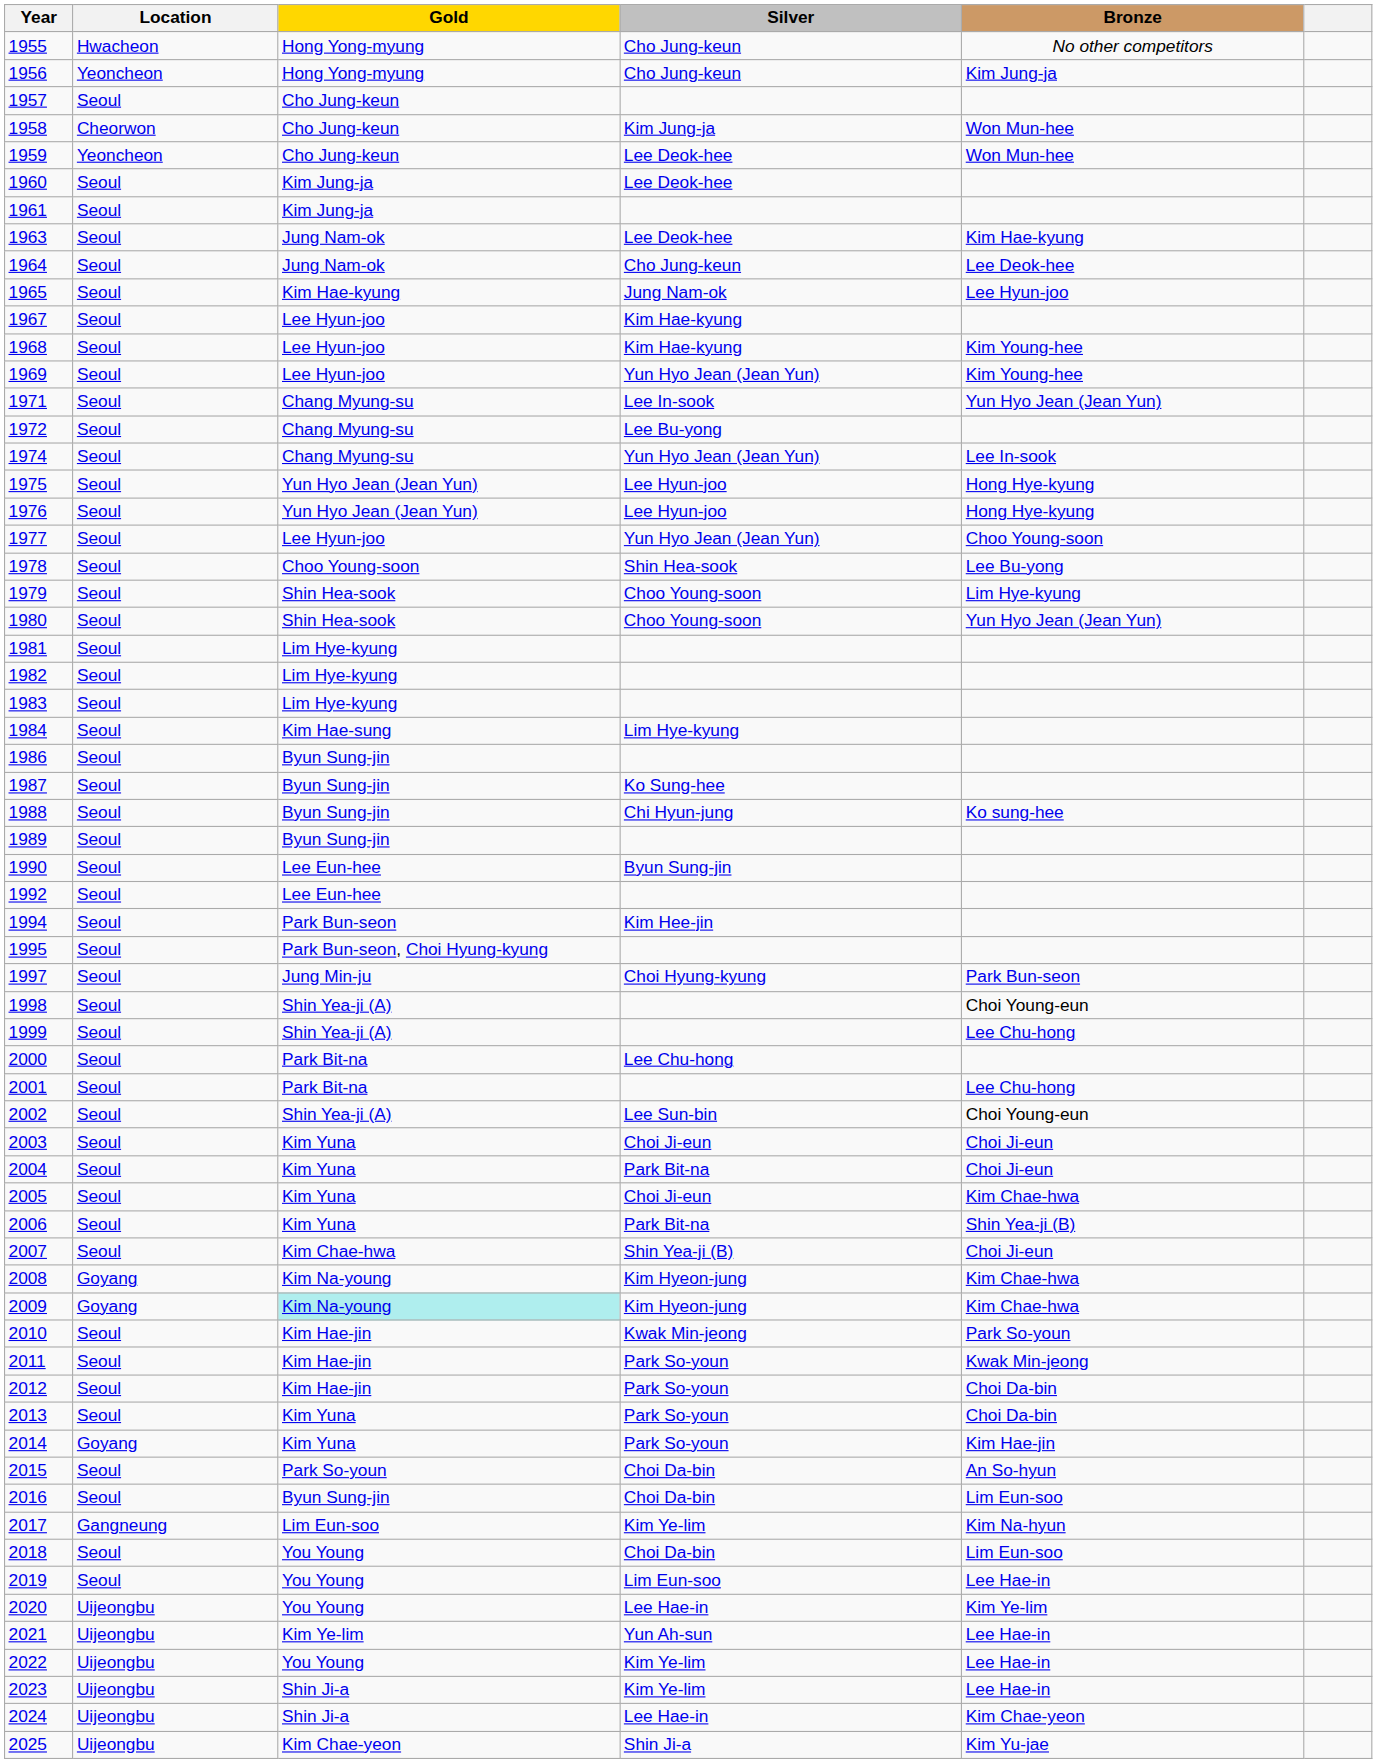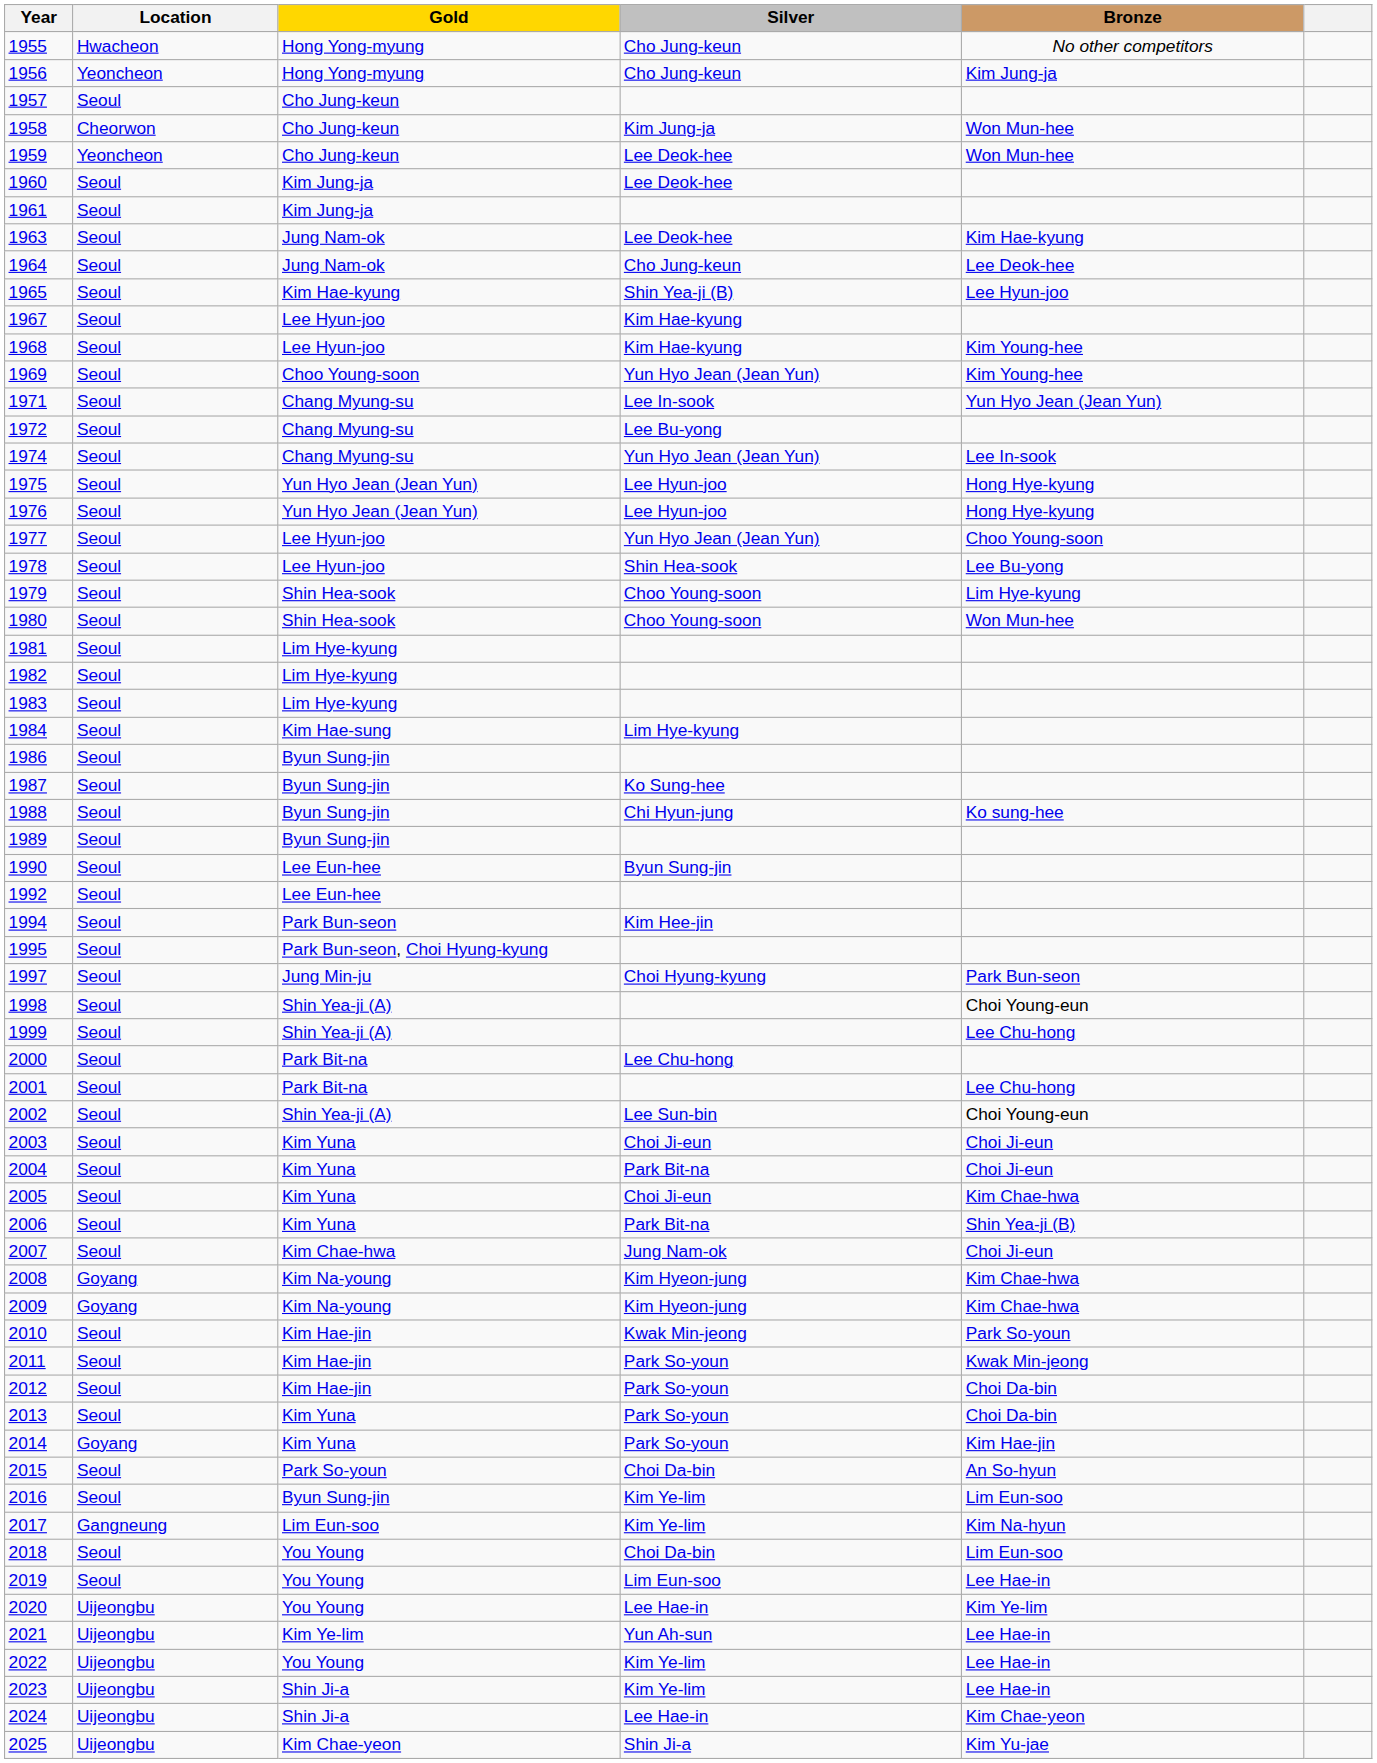 <table class="wikitable unsortable" style="text-align:left; width:80%">
 <tr>
 <th scope="col" style="text-align:center; width:5%">Year</th>
 <th scope="col" style="text-align:center; width:15%">Location</th>
 <th scope="col" style="text-align:center; width:25%; background:gold">Gold</th>
 <th scope="col" style="text-align:center; width:25%; background:silver">Silver</th>
 <th scope="col" style="text-align:center; width:25%; background:#c96">Bronze</th>
 <th scope="col" style="text-align:center; width:5%"></th>
 </tr>
 <tr>
 <td><a href='#'>1955</a></td>
 <td><a href='#'>Hwacheon</a></td>
 <td><a href='#'>Hong Yong-myung</a></td>
 <td><a href='#'>Cho Jung-keun</a></td>
 <td align=center><em>No other competitors</em></td>
 <td></td>
 </tr>
 <tr>
 <td><a href='#'>1956</a></td>
 <td><a href='#'>Yeoncheon</a></td>
 <td><a href='#'>Hong Yong-myung</a></td>
 <td><a href='#'>Cho Jung-keun</a></td>
 <td><a href='#'>Kim Jung-ja</a></td>
 <td></td>
 </tr>
 <tr>
 <td><a href='#'>1957</a></td>
 <td><a href='#'>Seoul</a></td>
 <td><a href='#'>Cho Jung-keun</a></td>
 <td></td>
 <td></td>
 <td></td>
 </tr>
 <tr>
 <td><a href='#'>1958</a></td>
 <td><a href='#'>Cheorwon</a></td>
 <td><a href='#'>Cho Jung-keun</a></td>
 <td><a href='#'>Kim Jung-ja</a></td>
 <td><a href='#'>Won Mun-hee</a></td>
 <td></td>
 </tr>
 <tr>
 <td><a href='#'>1959</a></td>
 <td><a href='#'>Yeoncheon</a></td>
 <td><a href='#'>Cho Jung-keun</a></td>
 <td><a href='#'>Lee Deok-hee</a></td>
 <td><a href='#'>Won Mun-hee</a></td>
 <td></td>
 </tr>
 <tr>
 <td><a href='#'>1960</a></td>
 <td><a href='#'>Seoul</a></td>
 <td><a href='#'>Kim Jung-ja</a></td>
 <td><a href='#'>Lee Deok-hee</a></td>
 <td></td>
 <td></td>
 </tr>
 <tr>
 <td><a href='#'>1961</a></td>
 <td><a href='#'>Seoul</a></td>
 <td><a href='#'>Kim Jung-ja</a></td>
 <td></td>
 <td></td>
 <td></td>
 </tr>
 <tr>
 <td><a href='#'>1963</a></td>
 <td><a href='#'>Seoul</a></td>
 <td><a href='#'>Jung Nam-ok</a></td>
 <td><a href='#'>Lee Deok-hee</a></td>
 <td><a href='#'>Kim Hae-kyung</a></td>
 <td></td>
 </tr>
 <tr>
 <td><a href='#'>1964</a></td>
 <td><a href='#'>Seoul</a></td>
 <td><a href='#'>Jung Nam-ok</a></td>
 <td><a href='#'>Cho Jung-keun</a></td>
 <td><a href='#'>Lee Deok-hee</a></td>
 <td></td>
 </tr>
 <tr>
 <td><a href='#'>1965</a></td>
 <td><a href='#'>Seoul</a></td>
 <td><a href='#'>Kim Hae-kyung</a></td>
-<td><a href='#'>Jung Nam-ok</a></td>
+<td><a href='#'>Shin Yea-ji (B)</a></td>
 <td><a href='#'>Lee Hyun-joo</a></td>
 <td></td>
 </tr>
 <tr>
 <td><a href='#'>1967</a></td>
 <td><a href='#'>Seoul</a></td>
 <td><a href='#'>Lee Hyun-joo</a></td>
 <td><a href='#'>Kim Hae-kyung</a></td>
 <td></td>
 <td></td>
 </tr>
 <tr>
 <td><a href='#'>1968</a></td>
 <td><a href='#'>Seoul</a></td>
 <td><a href='#'>Lee Hyun-joo</a></td>
 <td><a href='#'>Kim Hae-kyung</a></td>
 <td><a href='#'>Kim Young-hee</a></td>
 <td></td>
 </tr>
 <tr>
 <td><a href='#'>1969</a></td>
 <td><a href='#'>Seoul</a></td>
-<td><a href='#'>Lee Hyun-joo</a></td>
+<td><a href='#'>Choo Young-soon</a></td>
 <td><a href='#'>Yun Hyo Jean (Jean Yun)</a></td>
 <td><a href='#'>Kim Young-hee</a></td>
 <td></td>
 </tr>
 <tr>
 <td><a href='#'>1971</a></td>
 <td><a href='#'>Seoul</a></td>
 <td><a href='#'>Chang Myung-su</a></td>
 <td><a href='#'>Lee In-sook</a></td>
 <td><a href='#'>Yun Hyo Jean (Jean Yun)</a></td>
 <td></td>
 </tr>
 <tr>
 <td><a href='#'>1972</a></td>
 <td><a href='#'>Seoul</a></td>
 <td><a href='#'>Chang Myung-su</a></td>
 <td><a href='#'>Lee Bu-yong</a></td>
 <td></td>
 <td></td>
 </tr>
 <tr>
 <td><a href='#'>1974</a></td>
 <td><a href='#'>Seoul</a></td>
 <td><a href='#'>Chang Myung-su</a></td>
 <td><a href='#'>Yun Hyo Jean (Jean Yun)</a></td>
 <td><a href='#'>Lee In-sook</a></td>
 <td></td>
 </tr>
 <tr>
 <td><a href='#'>1975</a></td>
 <td><a href='#'>Seoul</a></td>
 <td><a href='#'>Yun Hyo Jean (Jean Yun)</a></td>
 <td><a href='#'>Lee Hyun-joo</a></td>
 <td><a href='#'>Hong Hye-kyung</a></td>
 <td></td>
 </tr>
 <tr>
 <td><a href='#'>1976</a></td>
 <td><a href='#'>Seoul</a></td>
 <td><a href='#'>Yun Hyo Jean (Jean Yun)</a></td>
 <td><a href='#'>Lee Hyun-joo</a></td>
 <td><a href='#'>Hong Hye-kyung</a></td>
 <td></td>
 </tr>
 <tr>
 <td><a href='#'>1977</a></td>
 <td><a href='#'>Seoul</a></td>
 <td><a href='#'>Lee Hyun-joo</a></td>
 <td><a href='#'>Yun Hyo Jean (Jean Yun)</a></td>
 <td><a href='#'>Choo Young-soon</a></td>
 <td></td>
 </tr>
 <tr>
 <td><a href='#'>1978</a></td>
 <td><a href='#'>Seoul</a></td>
-<td><a href='#'>Choo Young-soon</a></td>
+<td><a href='#'>Lee Hyun-joo</a></td>
 <td><a href='#'>Shin Hea-sook</a></td>
 <td><a href='#'>Lee Bu-yong</a></td>
 <td></td>
 </tr>
 <tr>
 <td><a href='#'>1979</a></td>
 <td><a href='#'>Seoul</a></td>
 <td><a href='#'>Shin Hea-sook</a></td>
 <td><a href='#'>Choo Young-soon</a></td>
 <td><a href='#'>Lim Hye-kyung</a></td>
 <td></td>
 </tr>
 <tr>
 <td><a href='#'>1980</a></td>
 <td><a href='#'>Seoul</a></td>
 <td><a href='#'>Shin Hea-sook</a></td>
 <td><a href='#'>Choo Young-soon</a></td>
-<td><a href='#'>Yun Hyo Jean (Jean Yun)</a></td>
+<td><a href='#'>Won Mun-hee</a></td>
 <td></td>
 </tr>
 <tr>
 <td><a href='#'>1981</a></td>
 <td><a href='#'>Seoul</a></td>
 <td><a href='#'>Lim Hye-kyung</a></td>
 <td></td>
 <td></td>
 <td></td>
 </tr>
 <tr>
 <td><a href='#'>1982</a></td>
 <td><a href='#'>Seoul</a></td>
 <td><a href='#'>Lim Hye-kyung</a></td>
 <td></td>
 <td></td>
 <td></td>
 </tr>
 <tr>
 <td><a href='#'>1983</a></td>
 <td><a href='#'>Seoul</a></td>
 <td><a href='#'>Lim Hye-kyung</a></td>
 <td></td>
 <td></td>
 <td></td>
 </tr>
 <tr>
 <td><a href='#'>1984</a></td>
 <td><a href='#'>Seoul</a></td>
 <td><a href='#'>Kim Hae-sung</a></td>
 <td><a href='#'>Lim Hye-kyung</a></td>
 <td></td>
 <td></td>
 </tr>
 <tr>
 <td><a href='#'>1986</a></td>
 <td><a href='#'>Seoul</a></td>
 <td><a href='#'>Byun Sung-jin</a></td>
 <td></td>
 <td></td>
 <td></td>
 </tr>
 <tr>
 <td><a href='#'>1987</a></td>
 <td><a href='#'>Seoul</a></td>
 <td><a href='#'>Byun Sung-jin</a></td>
 <td><a href='#'>Ko Sung-hee</a></td>
 <td></td>
 <td></td>
 </tr>
 <tr>
 <td><a href='#'>1988</a></td>
 <td><a href='#'>Seoul</a></td>
 <td><a href='#'>Byun Sung-jin</a></td>
 <td><a href='#'>Chi Hyun-jung</a></td>
 <td><a href='#'>Ko sung-hee</a></td>
 <td></td>
 </tr>
 <tr>
 <td><a href='#'>1989</a></td>
 <td><a href='#'>Seoul</a></td>
 <td><a href='#'>Byun Sung-jin</a></td>
 <td></td>
 <td></td>
 <td></td>
 </tr>
 <tr>
 <td><a href='#'>1990</a></td>
 <td><a href='#'>Seoul</a></td>
 <td><a href='#'>Lee Eun-hee</a></td>
 <td><a href='#'>Byun Sung-jin</a></td>
 <td></td>
 <td></td>
 </tr>
 <tr>
 <td><a href='#'>1992</a></td>
 <td><a href='#'>Seoul</a></td>
 <td><a href='#'>Lee Eun-hee</a></td>
 <td></td>
 <td></td>
 <td></td>
 </tr>
 <tr>
 <td><a href='#'>1994</a></td>
 <td><a href='#'>Seoul</a></td>
 <td><a href='#'>Park Bun-seon</a></td>
 <td><a href='#'>Kim Hee-jin</a></td>
 <td></td>
 <td></td>
 </tr>
 <tr>
 <td><a href='#'>1995</a></td>
 <td><a href='#'>Seoul</a></td>
 <td><a href='#'>Park Bun-seon</a>, <a href='#'>Choi Hyung-kyung</a></td>
 <td></td>
 <td></td>
 <td></td>
 </tr>
 <tr>
 <td><a href='#'>1997</a></td>
 <td><a href='#'>Seoul</a></td>
 <td><a href='#'>Jung Min-ju</a></td>
 <td><a href='#'>Choi Hyung-kyung</a></td>
 <td><a href='#'>Park Bun-seon</a></td>
 <td></td>
 </tr>
 <tr>
 <td><a href='#'>1998</a></td>
 <td><a href='#'>Seoul</a></td>
 <td><a href='#'>Shin Yea-ji (A)</a></td>
 <td></td>
 <td>Choi Young-eun</td>
 <td></td>
 </tr>
 <tr>
 <td><a href='#'>1999</a></td>
 <td><a href='#'>Seoul</a></td>
 <td><a href='#'>Shin Yea-ji (A)</a></td>
 <td></td>
 <td><a href='#'>Lee Chu-hong</a></td>
 <td></td>
 </tr>
 <tr>
 <td><a href='#'>2000</a></td>
 <td><a href='#'>Seoul</a></td>
 <td><a href='#'>Park Bit-na</a></td>
 <td><a href='#'>Lee Chu-hong</a></td>
 <td></td>
 <td></td>
 </tr>
 <tr>
 <td><a href='#'>2001</a></td>
 <td><a href='#'>Seoul</a></td>
 <td><a href='#'>Park Bit-na</a></td>
 <td></td>
 <td><a href='#'>Lee Chu-hong</a></td>
 <td></td>
 </tr>
 <tr>
 <td><a href='#'>2002</a></td>
 <td><a href='#'>Seoul</a></td>
 <td><a href='#'>Shin Yea-ji (A)</a></td>
 <td><a href='#'>Lee Sun-bin</a></td>
 <td>Choi Young-eun</td>
 <td></td>
 </tr>
 <tr>
 <td><a href='#'>2003</a></td>
 <td><a href='#'>Seoul</a></td>
 <td><a href='#'>Kim Yuna</a></td>
 <td><a href='#'>Choi Ji-eun</a></td>
 <td><a href='#'>Choi Ji-eun</a></td>
 <td></td>
 </tr>
 <tr>
 <td><a href='#'>2004</a></td>
 <td><a href='#'>Seoul</a></td>
 <td><a href='#'>Kim Yuna</a></td>
 <td><a href='#'>Park Bit-na</a></td>
 <td><a href='#'>Choi Ji-eun</a></td>
 <td></td>
 </tr>
 <tr>
 <td><a href='#'>2005</a></td>
 <td><a href='#'>Seoul</a></td>
 <td><a href='#'>Kim Yuna</a></td>
 <td><a href='#'>Choi Ji-eun</a></td>
 <td><a href='#'>Kim Chae-hwa</a></td>
 <td></td>
 </tr>
 <tr>
 <td><a href='#'>2006</a></td>
 <td><a href='#'>Seoul</a></td>
 <td><a href='#'>Kim Yuna</a></td>
 <td><a href='#'>Park Bit-na</a></td>
 <td><a href='#'>Shin Yea-ji (B)</a></td>
 <td></td>
 </tr>
 <tr>
 <td><a href='#'>2007</a></td>
 <td><a href='#'>Seoul</a></td>
 <td><a href='#'>Kim Chae-hwa</a></td>
-<td><a href='#'>Shin Yea-ji (B)</a></td>
+<td><a href='#'>Jung Nam-ok</a></td>
 <td><a href='#'>Choi Ji-eun</a></td>
 <td></td>
 </tr>
 <tr>
 <td><a href='#'>2008</a></td>
 <td><a href='#'>Goyang</a></td>
 <td><a href='#'>Kim Na-young</a></td>
 <td><a href='#'>Kim Hyeon-jung</a></td>
 <td><a href='#'>Kim Chae-hwa</a></td>
 <td></td>
 </tr>
 <tr>
 <td><a href='#'>2009</a></td>
 <td><a href='#'>Goyang</a></td>
-<td style="background: paleturquoise;"><a href='#'>Kim Na-young</a></td>
+<td><a href='#'>Kim Na-young</a></td>
 <td><a href='#'>Kim Hyeon-jung</a></td>
 <td><a href='#'>Kim Chae-hwa</a></td>
 <td></td>
 </tr>
 <tr>
 <td><a href='#'>2010</a></td>
 <td><a href='#'>Seoul</a></td>
 <td><a href='#'>Kim Hae-jin</a></td>
 <td><a href='#'>Kwak Min-jeong</a></td>
 <td><a href='#'>Park So-youn</a></td>
 <td></td>
 </tr>
 <tr>
 <td><a href='#'>2011</a></td>
 <td><a href='#'>Seoul</a></td>
 <td><a href='#'>Kim Hae-jin</a></td>
 <td><a href='#'>Park So-youn</a></td>
 <td><a href='#'>Kwak Min-jeong</a></td>
 <td></td>
 </tr>
 <tr>
 <td><a href='#'>2012</a></td>
 <td><a href='#'>Seoul</a></td>
 <td><a href='#'>Kim Hae-jin</a></td>
 <td><a href='#'>Park So-youn</a></td>
 <td><a href='#'>Choi Da-bin</a></td>
 <td></td>
 </tr>
 <tr>
 <td><a href='#'>2013</a></td>
 <td><a href='#'>Seoul</a></td>
 <td><a href='#'>Kim Yuna</a></td>
 <td><a href='#'>Park So-youn</a></td>
 <td><a href='#'>Choi Da-bin</a></td>
 <td></td>
 </tr>
 <tr>
 <td><a href='#'>2014</a></td>
 <td><a href='#'>Goyang</a></td>
 <td><a href='#'>Kim Yuna</a></td>
 <td><a href='#'>Park So-youn</a></td>
 <td><a href='#'>Kim Hae-jin</a></td>
 <td></td>
 </tr>
 <tr>
 <td><a href='#'>2015</a></td>
 <td><a href='#'>Seoul</a></td>
 <td><a href='#'>Park So-youn</a></td>
 <td><a href='#'>Choi Da-bin</a></td>
 <td><a href='#'>An So-hyun</a></td>
 <td></td>
 </tr>
 <tr>
 <td><a href='#'>2016</a></td>
 <td><a href='#'>Seoul</a></td>
 <td><a href='#'>Byun Sung-jin</a></td>
-<td><a href='#'>Choi Da-bin</a></td>
+<td><a href='#'>Kim Ye-lim</a></td>
 <td><a href='#'>Lim Eun-soo</a></td>
 <td></td>
 </tr>
 <tr>
 <td><a href='#'>2017</a></td>
 <td><a href='#'>Gangneung</a></td>
 <td><a href='#'>Lim Eun-soo</a></td>
 <td><a href='#'>Kim Ye-lim</a></td>
 <td><a href='#'>Kim Na-hyun</a></td>
 <td></td>
 </tr>
 <tr>
 <td><a href='#'>2018</a></td>
 <td><a href='#'>Seoul</a></td>
 <td><a href='#'>You Young</a></td>
 <td><a href='#'>Choi Da-bin</a></td>
 <td><a href='#'>Lim Eun-soo</a></td>
 <td></td>
 </tr>
 <tr>
 <td><a href='#'>2019</a></td>
 <td><a href='#'>Seoul</a></td>
 <td><a href='#'>You Young</a></td>
 <td><a href='#'>Lim Eun-soo</a></td>
 <td><a href='#'>Lee Hae-in</a></td>
 <td></td>
 </tr>
 <tr>
 <td><a href='#'>2020</a></td>
 <td><a href='#'>Uijeongbu</a></td>
 <td><a href='#'>You Young</a></td>
 <td><a href='#'>Lee Hae-in</a></td>
 <td><a href='#'>Kim Ye-lim</a></td>
 <td></td>
 </tr>
 <tr>
 <td><a href='#'>2021</a></td>
 <td><a href='#'>Uijeongbu</a></td>
 <td><a href='#'>Kim Ye-lim</a></td>
 <td><a href='#'>Yun Ah-sun</a></td>
 <td><a href='#'>Lee Hae-in</a></td>
 <td></td>
 </tr>
 <tr>
 <td><a href='#'>2022</a></td>
 <td><a href='#'>Uijeongbu</a></td>
 <td><a href='#'>You Young</a></td>
 <td><a href='#'>Kim Ye-lim</a></td>
 <td><a href='#'>Lee Hae-in</a></td>
 <td></td>
 </tr>
 <tr>
 <td><a href='#'>2023</a></td>
 <td><a href='#'>Uijeongbu</a></td>
 <td><a href='#'>Shin Ji-a</a></td>
 <td><a href='#'>Kim Ye-lim</a></td>
 <td><a href='#'>Lee Hae-in</a></td>
 <td></td>
 </tr>
 <tr>
 <td><a href='#'>2024</a></td>
 <td><a href='#'>Uijeongbu</a></td>
 <td><a href='#'>Shin Ji-a</a></td>
 <td><a href='#'>Lee Hae-in</a></td>
 <td><a href='#'>Kim Chae-yeon</a></td>
 <td></td>
 </tr>
 <tr>
 <td><a href='#'>2025</a></td>
 <td><a href='#'>Uijeongbu</a></td>
 <td><a href='#'>Kim Chae-yeon</a></td>
 <td><a href='#'>Shin Ji-a</a></td>
 <td><a href='#'>Kim Yu-jae</a></td>
 <td></td>
 </tr>
 </table>
